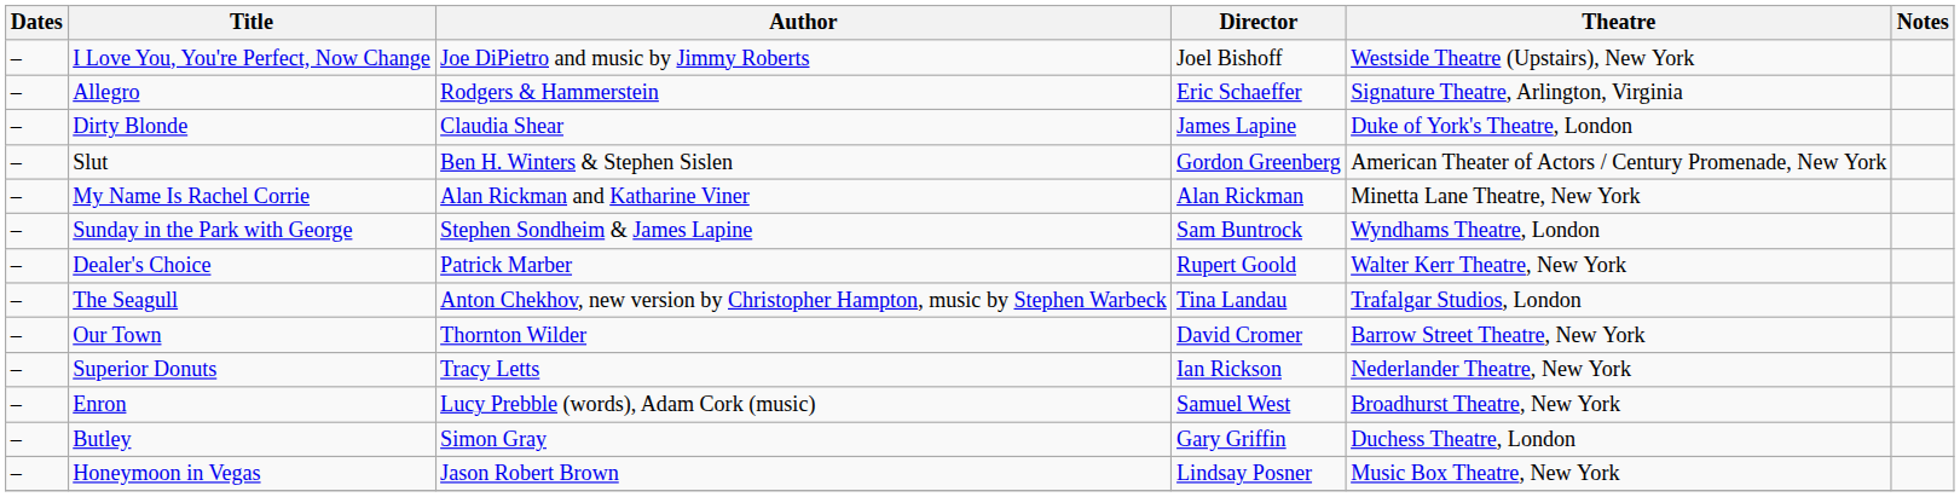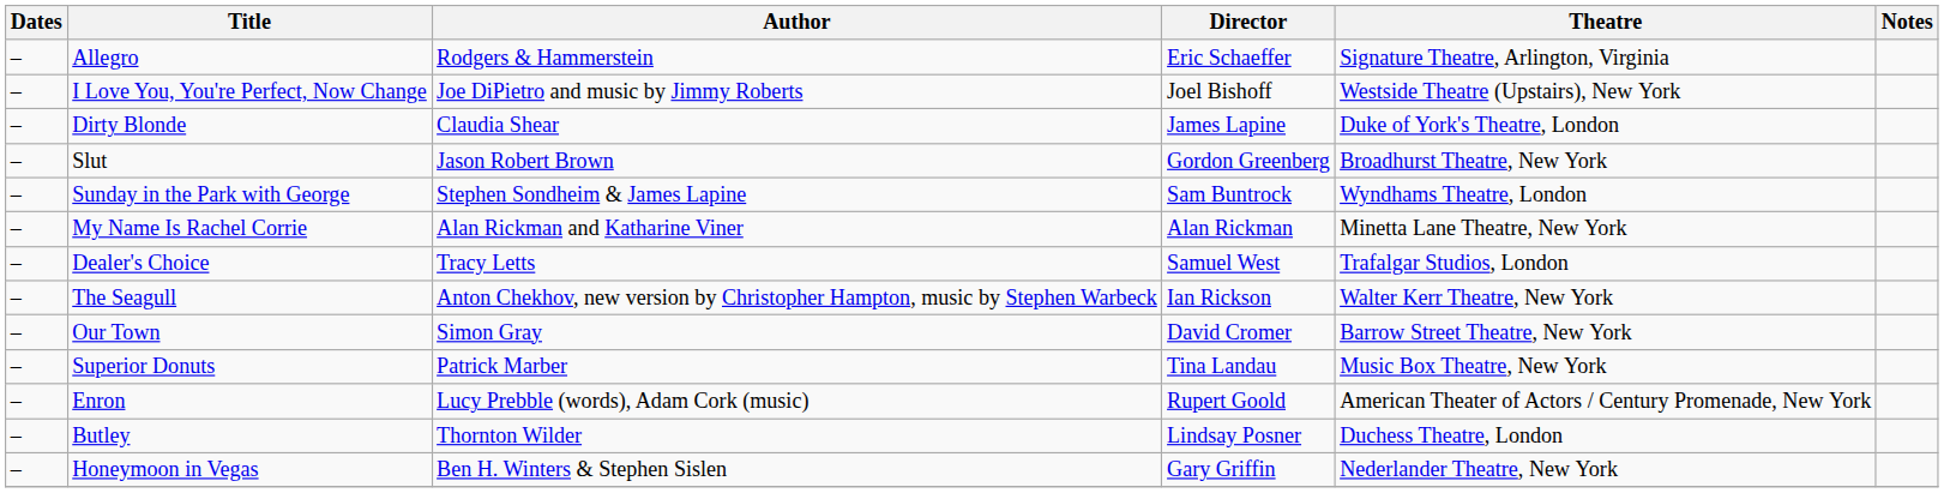 <table class="wikitable sortable">
 <tr>
 <th>Dates</th>
 <th>Title</th>
 <th>Author</th>
 <th>Director</th>
 <th>Theatre</th>
 <th class="unsortable">Notes</th>
 </tr>
 <tr>
 <td> – </td>
+<td><a href='#'>Allegro</a></td>
+<td><a href='#'>Rodgers & Hammerstein</a></td>
+<td><a href='#'>Eric Schaeffer</a></td>
+<td><a href='#'>Signature Theatre</a>, Arlington, Virginia</td>
+<td></td>
+</tr>
+<tr>
+<td> – </td>
 <td><a href='#'>I Love You, You're Perfect, Now Change</a></td>
 <td><a href='#'>Joe DiPietro</a> and music by <a href='#'>Jimmy Roberts</a></td>
 <td>Joel Bishoff</td>
 <td><a href='#'>Westside Theatre</a> (Upstairs), New York</td>
-<td></td>
-</tr>
-<tr>
-<td> – </td>
-<td><a href='#'>Allegro</a></td>
-<td><a href='#'>Rodgers & Hammerstein</a></td>
-<td><a href='#'>Eric Schaeffer</a></td>
-<td><a href='#'>Signature Theatre</a>, Arlington, Virginia</td>
 <td></td>
 </tr>
 <tr>
 <td> – </td>
 <td><a href='#'>Dirty Blonde</a></td>
 <td><a href='#'>Claudia Shear</a></td>
 <td><a href='#'>James Lapine</a></td>
 <td><a href='#'>Duke of York's Theatre</a>, London</td>
 <td></td>
 </tr>
 <tr>
 <td> – </td>
 <td>Slut</td>
-<td><a href='#'>Ben H. Winters</a> & Stephen Sislen</td>
+<td><a href='#'>Jason Robert Brown</a></td>
 <td><a href='#'>Gordon Greenberg</a></td>
-<td>American Theater of Actors / Century Promenade, New York</td>
+<td><a href='#'>Broadhurst Theatre</a>, New York</td>
+<td></td>
+</tr>
+<tr>
+<td> – </td>
+<td><a href='#'>Sunday in the Park with George</a></td>
+<td><a href='#'>Stephen Sondheim</a> & <a href='#'>James Lapine</a></td>
+<td><a href='#'>Sam Buntrock</a></td>
+<td><a href='#'>Wyndhams Theatre</a>, London</td>
 <td></td>
 </tr>
 <tr>
 <td> – </td>
 <td><a href='#'>My Name Is Rachel Corrie</a></td>
 <td><a href='#'>Alan Rickman</a> and <a href='#'>Katharine Viner</a></td>
 <td><a href='#'>Alan Rickman</a></td>
 <td>Minetta Lane Theatre, New York</td>
 <td></td>
 </tr>
 <tr>
 <td> – </td>
-<td><a href='#'>Sunday in the Park with George</a></td>
-<td><a href='#'>Stephen Sondheim</a> & <a href='#'>James Lapine</a></td>
-<td><a href='#'>Sam Buntrock</a></td>
-<td><a href='#'>Wyndhams Theatre</a>, London</td>
-<td></td>
-</tr>
-<tr>
-<td> – </td>
 <td><a href='#'>Dealer's Choice</a></td>
-<td><a href='#'>Patrick Marber</a></td>
-<td><a href='#'>Rupert Goold</a></td>
-<td><a href='#'>Walter Kerr Theatre</a>, New York</td>
+<td><a href='#'>Tracy Letts</a></td>
+<td><a href='#'>Samuel West</a></td>
+<td><a href='#'>Trafalgar Studios</a>, London</td>
 <td></td>
 </tr>
 <tr>
 <td> – </td>
 <td><a href='#'>The Seagull</a></td>
 <td><a href='#'>Anton Chekhov</a>, new version by <a href='#'>Christopher Hampton</a>, music by <a href='#'>Stephen Warbeck</a></td>
-<td><a href='#'>Tina Landau</a></td>
-<td><a href='#'>Trafalgar Studios</a>, London</td>
+<td><a href='#'>Ian Rickson</a></td>
+<td><a href='#'>Walter Kerr Theatre</a>, New York</td>
 <td></td>
 </tr>
 <tr>
 <td> – </td>
 <td><a href='#'>Our Town</a></td>
-<td><a href='#'>Thornton Wilder</a></td>
+<td><a href='#'>Simon Gray</a></td>
 <td><a href='#'>David Cromer</a></td>
 <td><a href='#'>Barrow Street Theatre</a>, New York</td>
 <td></td>
 </tr>
 <tr>
 <td> – </td>
 <td><a href='#'>Superior Donuts</a></td>
-<td><a href='#'>Tracy Letts</a></td>
-<td><a href='#'>Ian Rickson</a></td>
-<td><a href='#'>Nederlander Theatre</a>, New York</td>
+<td><a href='#'>Patrick Marber</a></td>
+<td><a href='#'>Tina Landau</a></td>
+<td><a href='#'>Music Box Theatre</a>, New York</td>
 <td></td>
 </tr>
 <tr>
 <td> – </td>
 <td><a href='#'>Enron</a></td>
 <td><a href='#'>Lucy Prebble</a> (words), Adam Cork (music)</td>
-<td><a href='#'>Samuel West</a></td>
-<td><a href='#'>Broadhurst Theatre</a>, New York</td>
+<td><a href='#'>Rupert Goold</a></td>
+<td>American Theater of Actors / Century Promenade, New York</td>
 <td></td>
 </tr>
 <tr>
 <td> – </td>
 <td><a href='#'>Butley</a></td>
-<td><a href='#'>Simon Gray</a></td>
-<td><a href='#'>Gary Griffin</a></td>
+<td><a href='#'>Thornton Wilder</a></td>
+<td><a href='#'>Lindsay Posner</a></td>
 <td><a href='#'>Duchess Theatre</a>, London</td>
 <td></td>
 </tr>
 <tr>
 <td> – </td>
 <td><a href='#'>Honeymoon in Vegas</a></td>
-<td><a href='#'>Jason Robert Brown</a></td>
-<td><a href='#'>Lindsay Posner</a></td>
-<td><a href='#'>Music Box Theatre</a>, New York</td>
+<td><a href='#'>Ben H. Winters</a> & Stephen Sislen</td>
+<td><a href='#'>Gary Griffin</a></td>
+<td><a href='#'>Nederlander Theatre</a>, New York</td>
 <td></td>
 </tr>
 <tr>
 </tr>
 </table>
